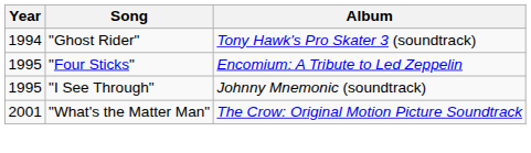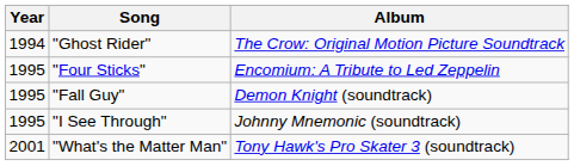 <table class="wikitable">
 <tr>
 <th>Year</th>
 <th>Song</th>
 <th>Album</th>
 </tr>
 <tr>
 <td>1994</td>
 <td>"Ghost Rider"</td>
-<td><em><a href='#'>Tony Hawk's Pro Skater 3</a></em> (soundtrack)</td>
+<td><em><a href='#'>The Crow: Original Motion Picture Soundtrack</a></em></td>
 </tr>
 <tr>
 <td>1995</td>
 <td>"<a href='#'>Four Sticks</a>"</td>
 <td><em><a href='#'>Encomium: A Tribute to Led Zeppelin</a></em></td>
+</tr>
+<tr>
+<td>1995</td>
+<td>"Fall Guy"</td>
+<td><em><a href='#'>Demon Knight</a></em> (soundtrack)</td>
 </tr>
 <tr>
 <td>1995</td>
 <td>"I See Through"</td>
 <td><em>Johnny Mnemonic</em> (soundtrack)</td>
 </tr>
 <tr>
 <td>2001</td>
 <td>"What's the Matter Man"</td>
-<td><em><a href='#'>The Crow: Original Motion Picture Soundtrack</a></em></td>
+<td><em><a href='#'>Tony Hawk's Pro Skater 3</a></em> (soundtrack)</td>
 </tr>
 </table>
